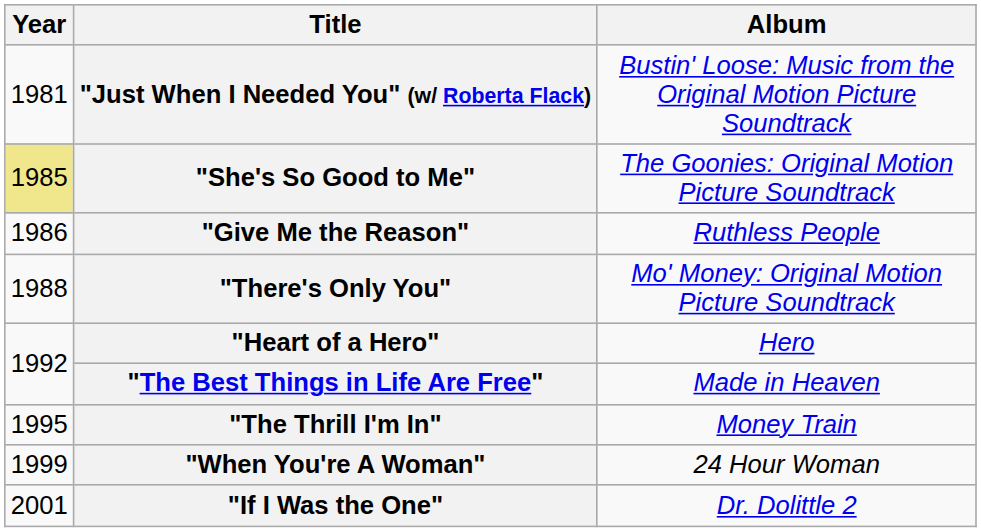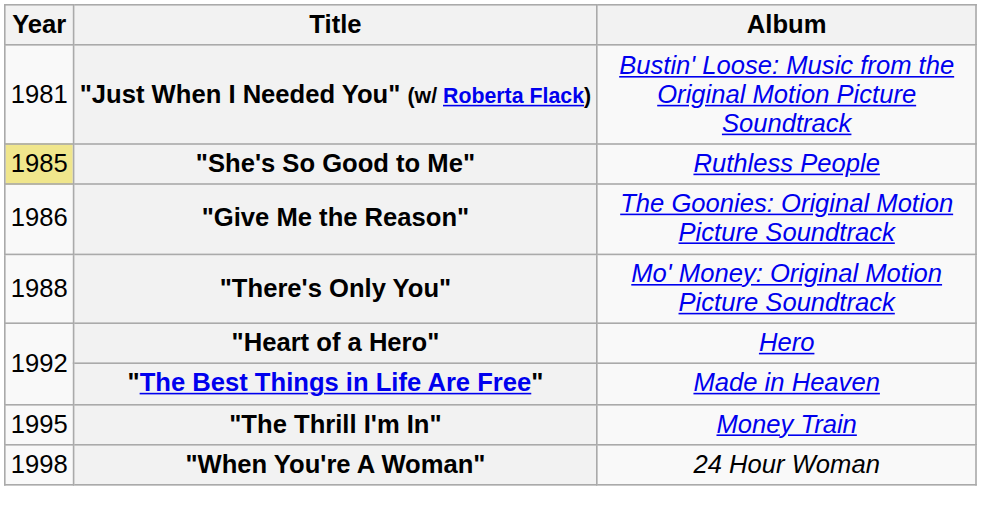 <table class="wikitable plainrowheaders" style="text-align:center;">
 <tr>
 <th scope="col" style="width:1em;">Year</th>
 <th scope="col" style="width:20em;">Title</th>
 <th scope="col">Album</th>
 </tr>
 <tr>
 <td>1981</td>
 <th scope="row">"Just When I Needed You" <small>(w/ <a href='#'>Roberta Flack</a>)</small></th>
 <td><em><a href='#'>Bustin' Loose: Music from the Original Motion Picture Soundtrack</a></em></td>
 </tr>
 <tr>
 <td style="background: khaki;">1985</td>
 <th scope="row">"She's So Good to Me"</th>
-<td><em><a href='#'>The Goonies: Original Motion Picture Soundtrack</a></em></td>
+<td><em><a href='#'>Ruthless People</a></em></td>
 </tr>
 <tr>
 <td>1986</td>
 <th scope="row">"Give Me the Reason"</th>
-<td><em><a href='#'>Ruthless People</a></em></td>
+<td><em><a href='#'>The Goonies: Original Motion Picture Soundtrack</a></em></td>
 </tr>
 <tr>
 <td>1988</td>
 <th scope="row">"There's Only You"</th>
 <td><em><a href='#'>Mo' Money: Original Motion Picture Soundtrack</a></em></td>
 </tr>
 <tr>
 <td rowspan="2">1992</td>
 <th scope="row">"Heart of a Hero"</th>
 <td><em><a href='#'>Hero</a></em></td>
 </tr>
 <tr>
 <th scope="row">"<a href='#'>The Best Things in Life Are Free</a>"</th>
 <td><em><a href='#'>Made in Heaven</a></em></td>
 </tr>
 <tr>
 <td>1995</td>
 <th scope="row">"The Thrill I'm In"</th>
 <td><em><a href='#'>Money Train</a></em></td>
 </tr>
 <tr>
-<td>1999</td>
+<td>1998</td>
 <th scope="row">"When You're A Woman"</th>
 <td><em>24 Hour Woman</em></td>
 </tr>
-<tr>
-<td>2001</td>
-<th scope="row">"If I Was the One"</th>
-<td><em><a href='#'>Dr. Dolittle 2</a></em></td>
-</tr>
 </table>
